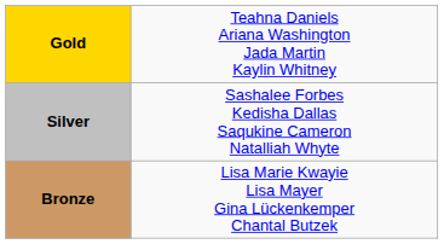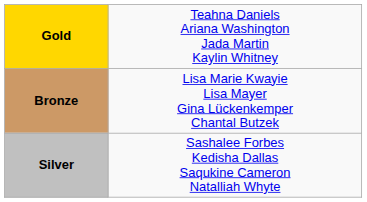 <table class="wikitable" style="text-align:center; " width="35%">
 <tr>
 <td bgcolor="gold"><strong>Gold</strong></td>
 <td><a href='#'>Teahna Daniels</a><br><a href='#'>Ariana Washington</a><br><a href='#'>Jada Martin</a><br><a href='#'>Kaylin Whitney</a><br>  <small><em></em></small></td>
 </tr>
 <tr>
+<td bgcolor="CC9966"><strong>Bronze</strong></td>
+<td><a href='#'>Lisa Marie Kwayie</a><br><a href='#'>Lisa Mayer</a><br><a href='#'>Gina Lückenkemper</a><br><a href='#'>Chantal Butzek</a><br>  <small><em></em></small></td>
+</tr>
+<tr>
 <td bgcolor="silver"><strong>Silver</strong></td>
 <td><a href='#'>Sashalee Forbes</a><br><a href='#'>Kedisha Dallas</a><br><a href='#'>Saqukine Cameron</a><br><a href='#'>Natalliah Whyte</a><br>  <small><em></em></small></td>
 </tr>
-<tr>
-<td bgcolor="CC9966"><strong>Bronze</strong></td>
-<td><a href='#'>Lisa Marie Kwayie</a><br><a href='#'>Lisa Mayer</a><br><a href='#'>Gina Lückenkemper</a><br><a href='#'>Chantal Butzek</a><br>  <small><em></em></small></td>
-</tr>
 </table>
